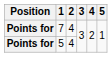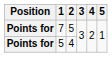 <table class="wikitable floatright" style="text-align: center">
 <tr>
 <th scope="col">Position</th>
 <th scope="col">1</th>
 <th scope="col">2</th>
 <th scope="col">3</th>
 <th scope="col">4</th>
 <th scope="col">5</th>
 </tr>
 <tr>
 <th scope="row">Points for </th>
 <td>7</td>
-<td>4</td>
+<td>5</td>
 <td rowspan=2>3</td>
 <td rowspan=2>2</td>
 <td rowspan=2>1</td>
 </tr>
 <tr>
 <th scope="row">Points for </th>
 <td>5</td>
 <td>4</td>
 </tr>
 </table>
